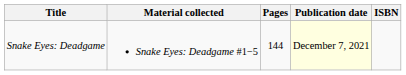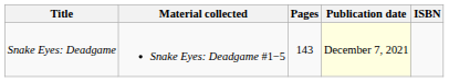 <table class="wikitable" style="text-align: center;">
 <tr>
 <th>Title</th>
 <th>Material collected</th>
 <th>Pages</th>
 <th>Publication date</th>
 <th>ISBN</th>
 </tr>
 <tr>
 <td align="left"><em>Snake Eyes: Deadgame</em></td>
 <td><br><ul><li><em>Snake Eyes: Deadgame</em> #1−5</li></ul></td>
-<td>144</td>
+<td>143</td>
 <td style="background: lightyellow;">December 7, 2021</td>
 <td></td>
 </tr>
 </table>
